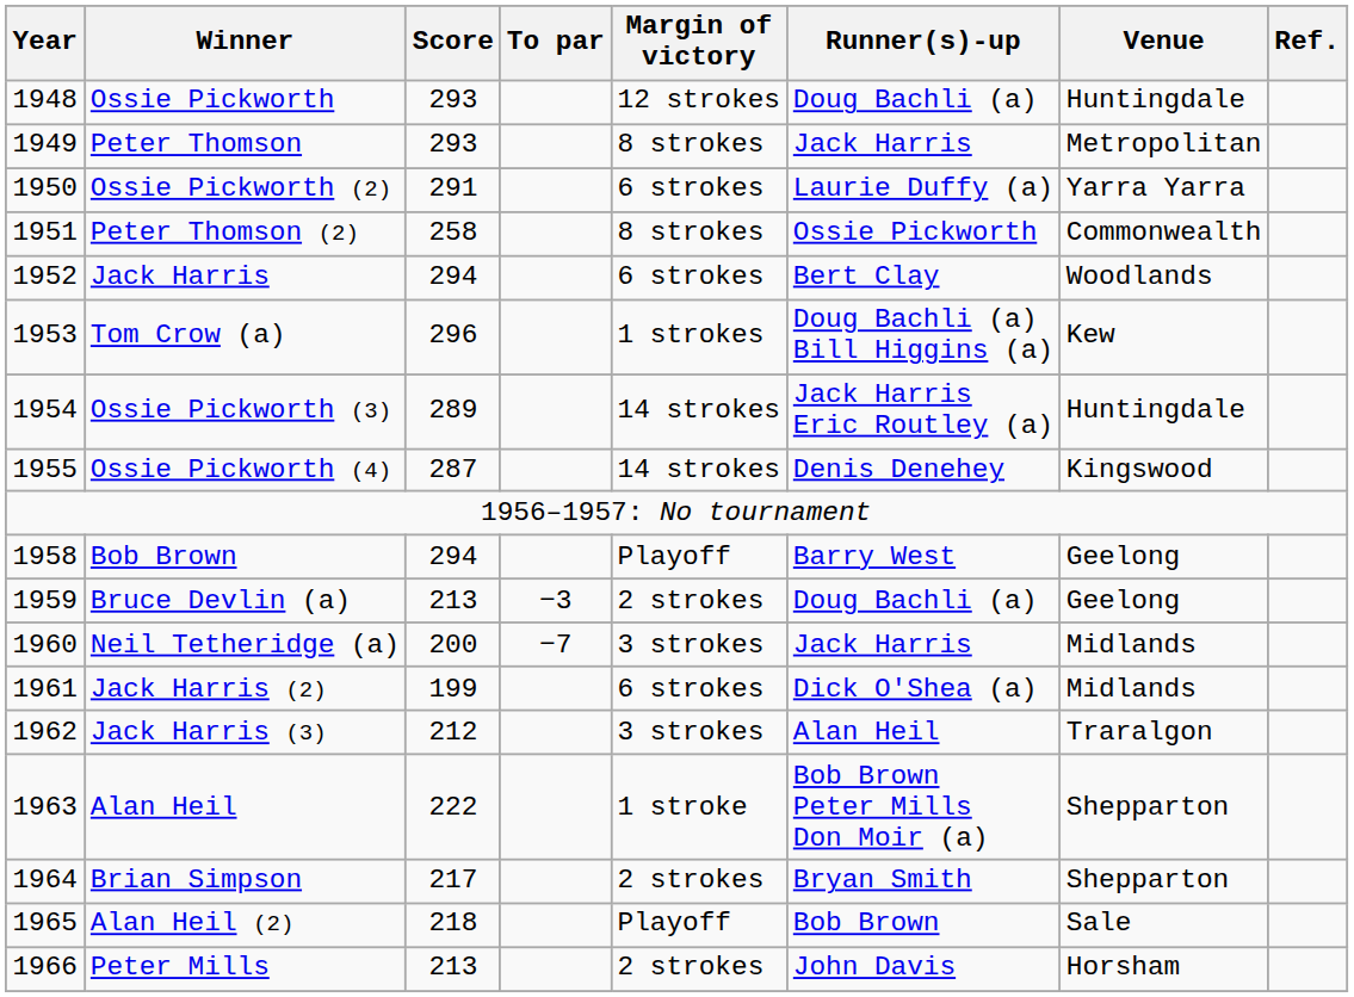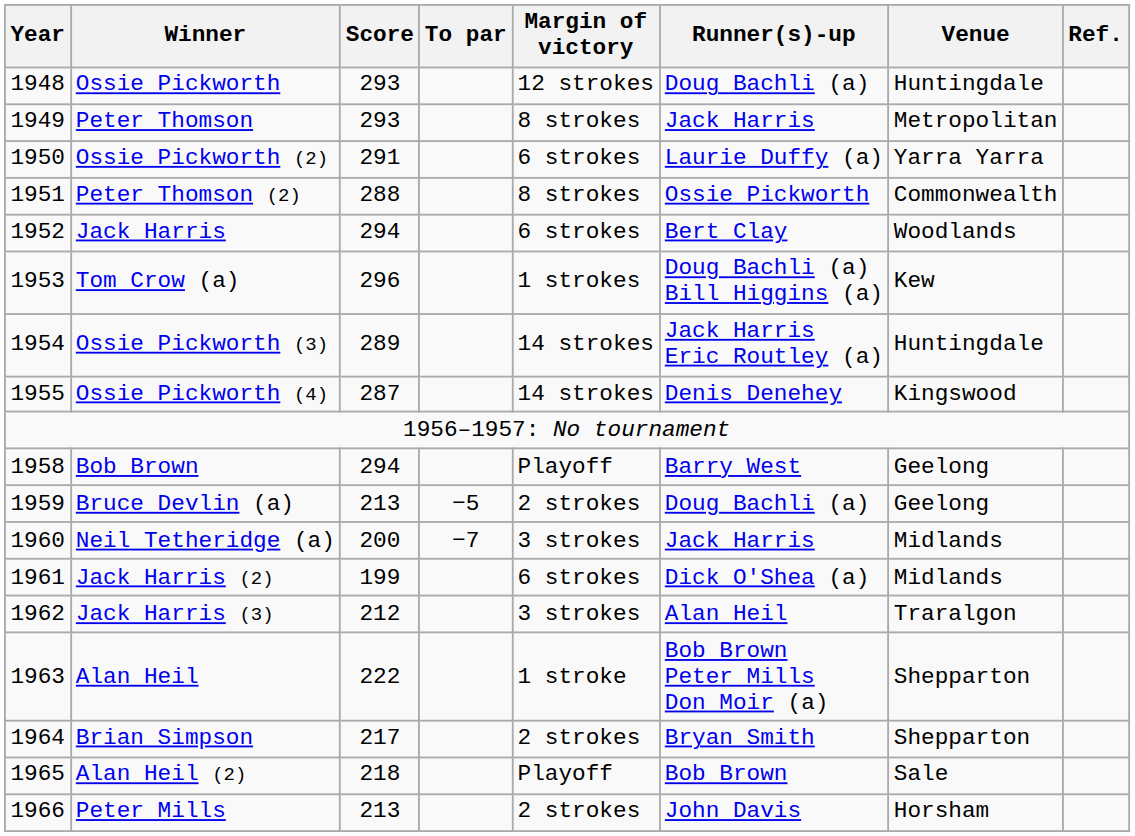 <table class=wikitable style="font-size:95%">
 <tr>
 <th>Year</th>
 <th>Winner</th>
 <th>Score</th>
 <th>To par</th>
 <th>Margin of<br>victory</th>
 <th>Runner(s)-up</th>
 <th>Venue</th>
 <th>Ref.</th>
 </tr>
 <tr>
 <td>1948</td>
 <td> <a href='#'>Ossie Pickworth</a></td>
 <td align=center>293</td>
 <td align=center></td>
 <td>12 strokes</td>
 <td> <a href='#'>Doug Bachli</a> (a)</td>
 <td>Huntingdale</td>
 <td></td>
 </tr>
 <tr>
 <td>1949</td>
 <td> <a href='#'>Peter Thomson</a></td>
 <td align=center>293</td>
 <td align=center></td>
 <td>8 strokes</td>
 <td> <a href='#'>Jack Harris</a></td>
 <td>Metropolitan</td>
 <td></td>
 </tr>
 <tr>
 <td>1950</td>
 <td> <a href='#'>Ossie Pickworth</a> <small>(2)</small></td>
 <td align=center>291</td>
 <td align=center></td>
 <td>6 strokes</td>
 <td> <a href='#'>Laurie Duffy</a> (a)</td>
 <td>Yarra Yarra</td>
 <td></td>
 </tr>
 <tr>
 <td>1951</td>
 <td> <a href='#'>Peter Thomson</a> <small>(2)</small></td>
-<td align=center>258</td>
+<td align=center>288</td>
 <td align=center></td>
 <td>8 strokes</td>
 <td> <a href='#'>Ossie Pickworth</a></td>
 <td>Commonwealth</td>
 <td></td>
 </tr>
 <tr>
 <td>1952</td>
 <td> <a href='#'>Jack Harris</a></td>
 <td align=center>294</td>
 <td align=center></td>
 <td>6 strokes</td>
 <td> <a href='#'>Bert Clay</a></td>
 <td>Woodlands</td>
 <td></td>
 </tr>
 <tr>
 <td>1953</td>
 <td> <a href='#'>Tom Crow</a> (a)</td>
 <td align="center">296</td>
 <td align=center></td>
 <td>1 strokes</td>
 <td> <a href='#'>Doug Bachli</a> (a)<br> <a href='#'>Bill Higgins</a> (a)</td>
 <td>Kew</td>
 <td></td>
 </tr>
 <tr>
 <td>1954</td>
 <td> <a href='#'>Ossie Pickworth</a> <small>(3)</small></td>
 <td align=center>289</td>
 <td align=center></td>
 <td>14 strokes</td>
 <td> <a href='#'>Jack Harris</a><br> <a href='#'>Eric Routley</a> (a)</td>
 <td>Huntingdale</td>
 <td></td>
 </tr>
 <tr>
 <td>1955</td>
 <td> <a href='#'>Ossie Pickworth</a> <small>(4)</small></td>
 <td align=center>287</td>
 <td align=center></td>
 <td>14 strokes</td>
 <td> <a href='#'>Denis Denehey</a></td>
 <td>Kingswood</td>
 <td></td>
 </tr>
 <tr>
 <td colspan="8" align="center">1956–1957: <em>No tournament</em></td>
 </tr>
 <tr>
 <td>1958</td>
 <td> <a href='#'>Bob Brown</a></td>
 <td align="center">294</td>
 <td align=center></td>
 <td>Playoff</td>
 <td> <a href='#'>Barry West</a></td>
 <td>Geelong</td>
 <td></td>
 </tr>
 <tr>
 <td>1959</td>
 <td> <a href='#'>Bruce Devlin</a> (a)</td>
 <td align=center>213</td>
-<td align=center>−3</td>
+<td align=center>−5</td>
 <td>2 strokes</td>
 <td> <a href='#'>Doug Bachli</a> (a)</td>
 <td>Geelong</td>
 <td></td>
 </tr>
 <tr>
 <td>1960</td>
 <td> <a href='#'>Neil Tetheridge</a> (a)</td>
 <td align="center">200</td>
 <td align=center>−7</td>
 <td>3 strokes</td>
 <td> <a href='#'>Jack Harris</a></td>
 <td>Midlands</td>
 <td></td>
 </tr>
 <tr>
 <td>1961</td>
 <td> <a href='#'>Jack Harris</a> <small>(2)</small></td>
 <td align=center>199</td>
 <td align=center></td>
 <td>6 strokes</td>
 <td> <a href='#'>Dick O'Shea</a> (a)</td>
 <td>Midlands</td>
 <td></td>
 </tr>
 <tr>
 <td>1962</td>
 <td> <a href='#'>Jack Harris</a> <small>(3)</small></td>
 <td align=center>212</td>
 <td align=center></td>
 <td>3 strokes</td>
 <td> <a href='#'>Alan Heil</a></td>
 <td>Traralgon</td>
 <td></td>
 </tr>
 <tr>
 <td>1963</td>
 <td> <a href='#'>Alan Heil</a></td>
 <td align="center">222</td>
 <td align=center></td>
 <td>1 stroke</td>
 <td> <a href='#'>Bob Brown</a><br> <a href='#'>Peter Mills</a><br> <a href='#'>Don Moir</a> (a)</td>
 <td>Shepparton</td>
 <td></td>
 </tr>
 <tr>
 <td>1964</td>
 <td> <a href='#'>Brian Simpson</a></td>
 <td align="center">217</td>
 <td align=center></td>
 <td>2 strokes</td>
 <td> <a href='#'>Bryan Smith</a></td>
 <td>Shepparton</td>
 <td></td>
 </tr>
 <tr>
 <td>1965</td>
 <td> <a href='#'>Alan Heil</a> <small>(2)</small></td>
 <td align="center">218</td>
 <td align=center></td>
 <td>Playoff</td>
 <td> <a href='#'>Bob Brown</a></td>
 <td>Sale</td>
 <td></td>
 </tr>
 <tr>
 <td>1966</td>
 <td> <a href='#'>Peter Mills</a></td>
 <td align="center">213</td>
 <td align=center></td>
 <td>2 strokes</td>
 <td> <a href='#'>John Davis</a></td>
 <td>Horsham</td>
 <td><br></td>
 </tr>
 </table>
